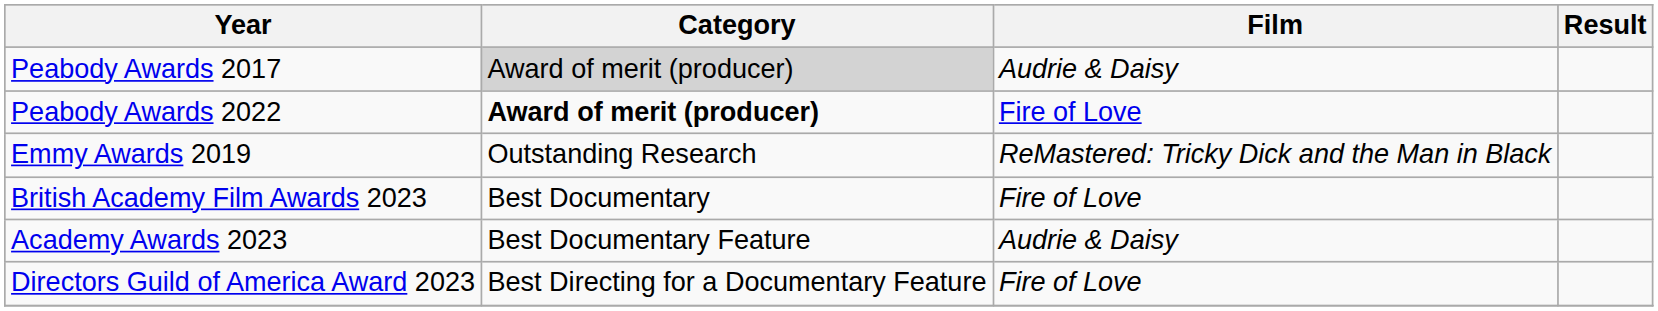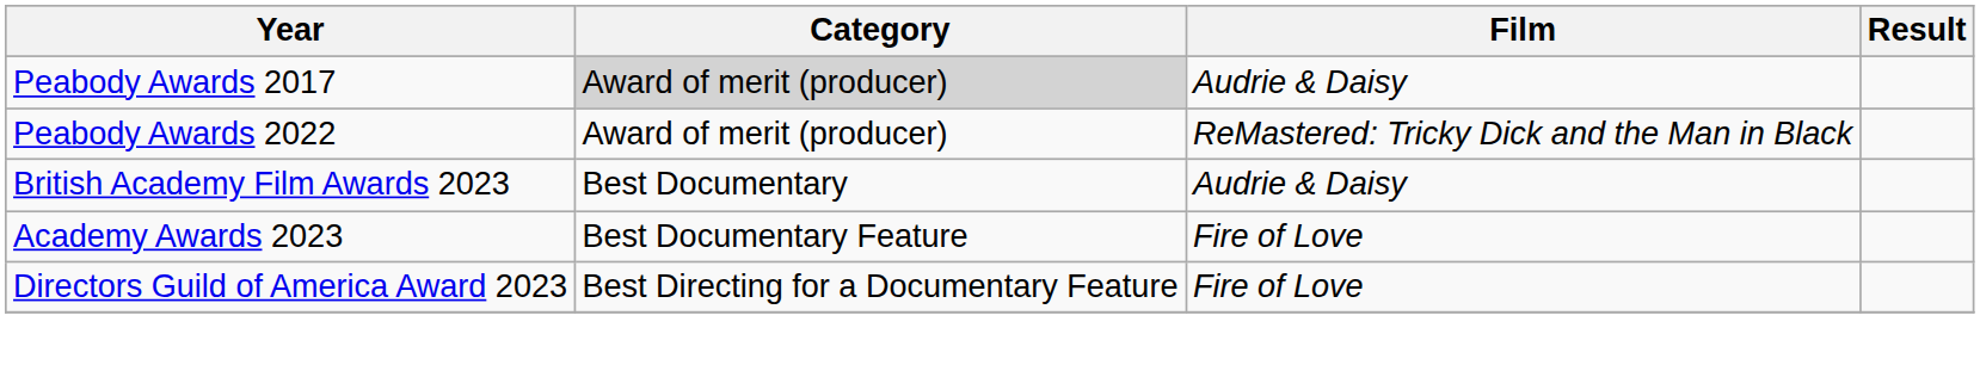 <table class="wikitable plainrowheaders sortable">
 <tr>
 <th>Year</th>
 <th>Category</th>
 <th>Film</th>
 <th>Result</th>
 </tr>
 <tr>
 <td><a href='#'>Peabody Awards</a> 2017</td>
 <td style="background: lightgrey;">Award of merit (producer)</td>
 <td><em>Audrie & Daisy</em></td>
 <td></td>
 </tr>
 <tr>
 <td><a href='#'>Peabody Awards</a> 2022</td>
-<td><strong>Award of merit (producer)</strong></td>
-<td><a href='#'>Fire of Love</a></td>
-<td></td>
-</tr>
-<tr>
-<td><a href='#'>Emmy Awards</a> 2019</td>
-<td>Outstanding Research</td>
+<td>Award of merit (producer)</td>
 <td><em>ReMastered: Tricky Dick and the Man in Black</em></td>
 <td></td>
 </tr>
 <tr>
 <td><a href='#'>British Academy Film Awards</a> 2023</td>
 <td>Best Documentary</td>
-<td><em>Fire of Love</em></td>
+<td><em>Audrie & Daisy</em></td>
 <td></td>
 </tr>
 <tr>
 <td><a href='#'>Academy Awards</a> 2023</td>
 <td>Best Documentary Feature</td>
-<td><em>Audrie & Daisy</em></td>
+<td><em>Fire of Love</em></td>
 <td></td>
 </tr>
 <tr>
 <td><a href='#'>Directors Guild of America Award</a> 2023</td>
 <td>Best Directing for a Documentary Feature</td>
 <td><em>Fire of Love</em></td>
 <td></td>
 </tr>
 <tr>
 </tr>
 </table>
